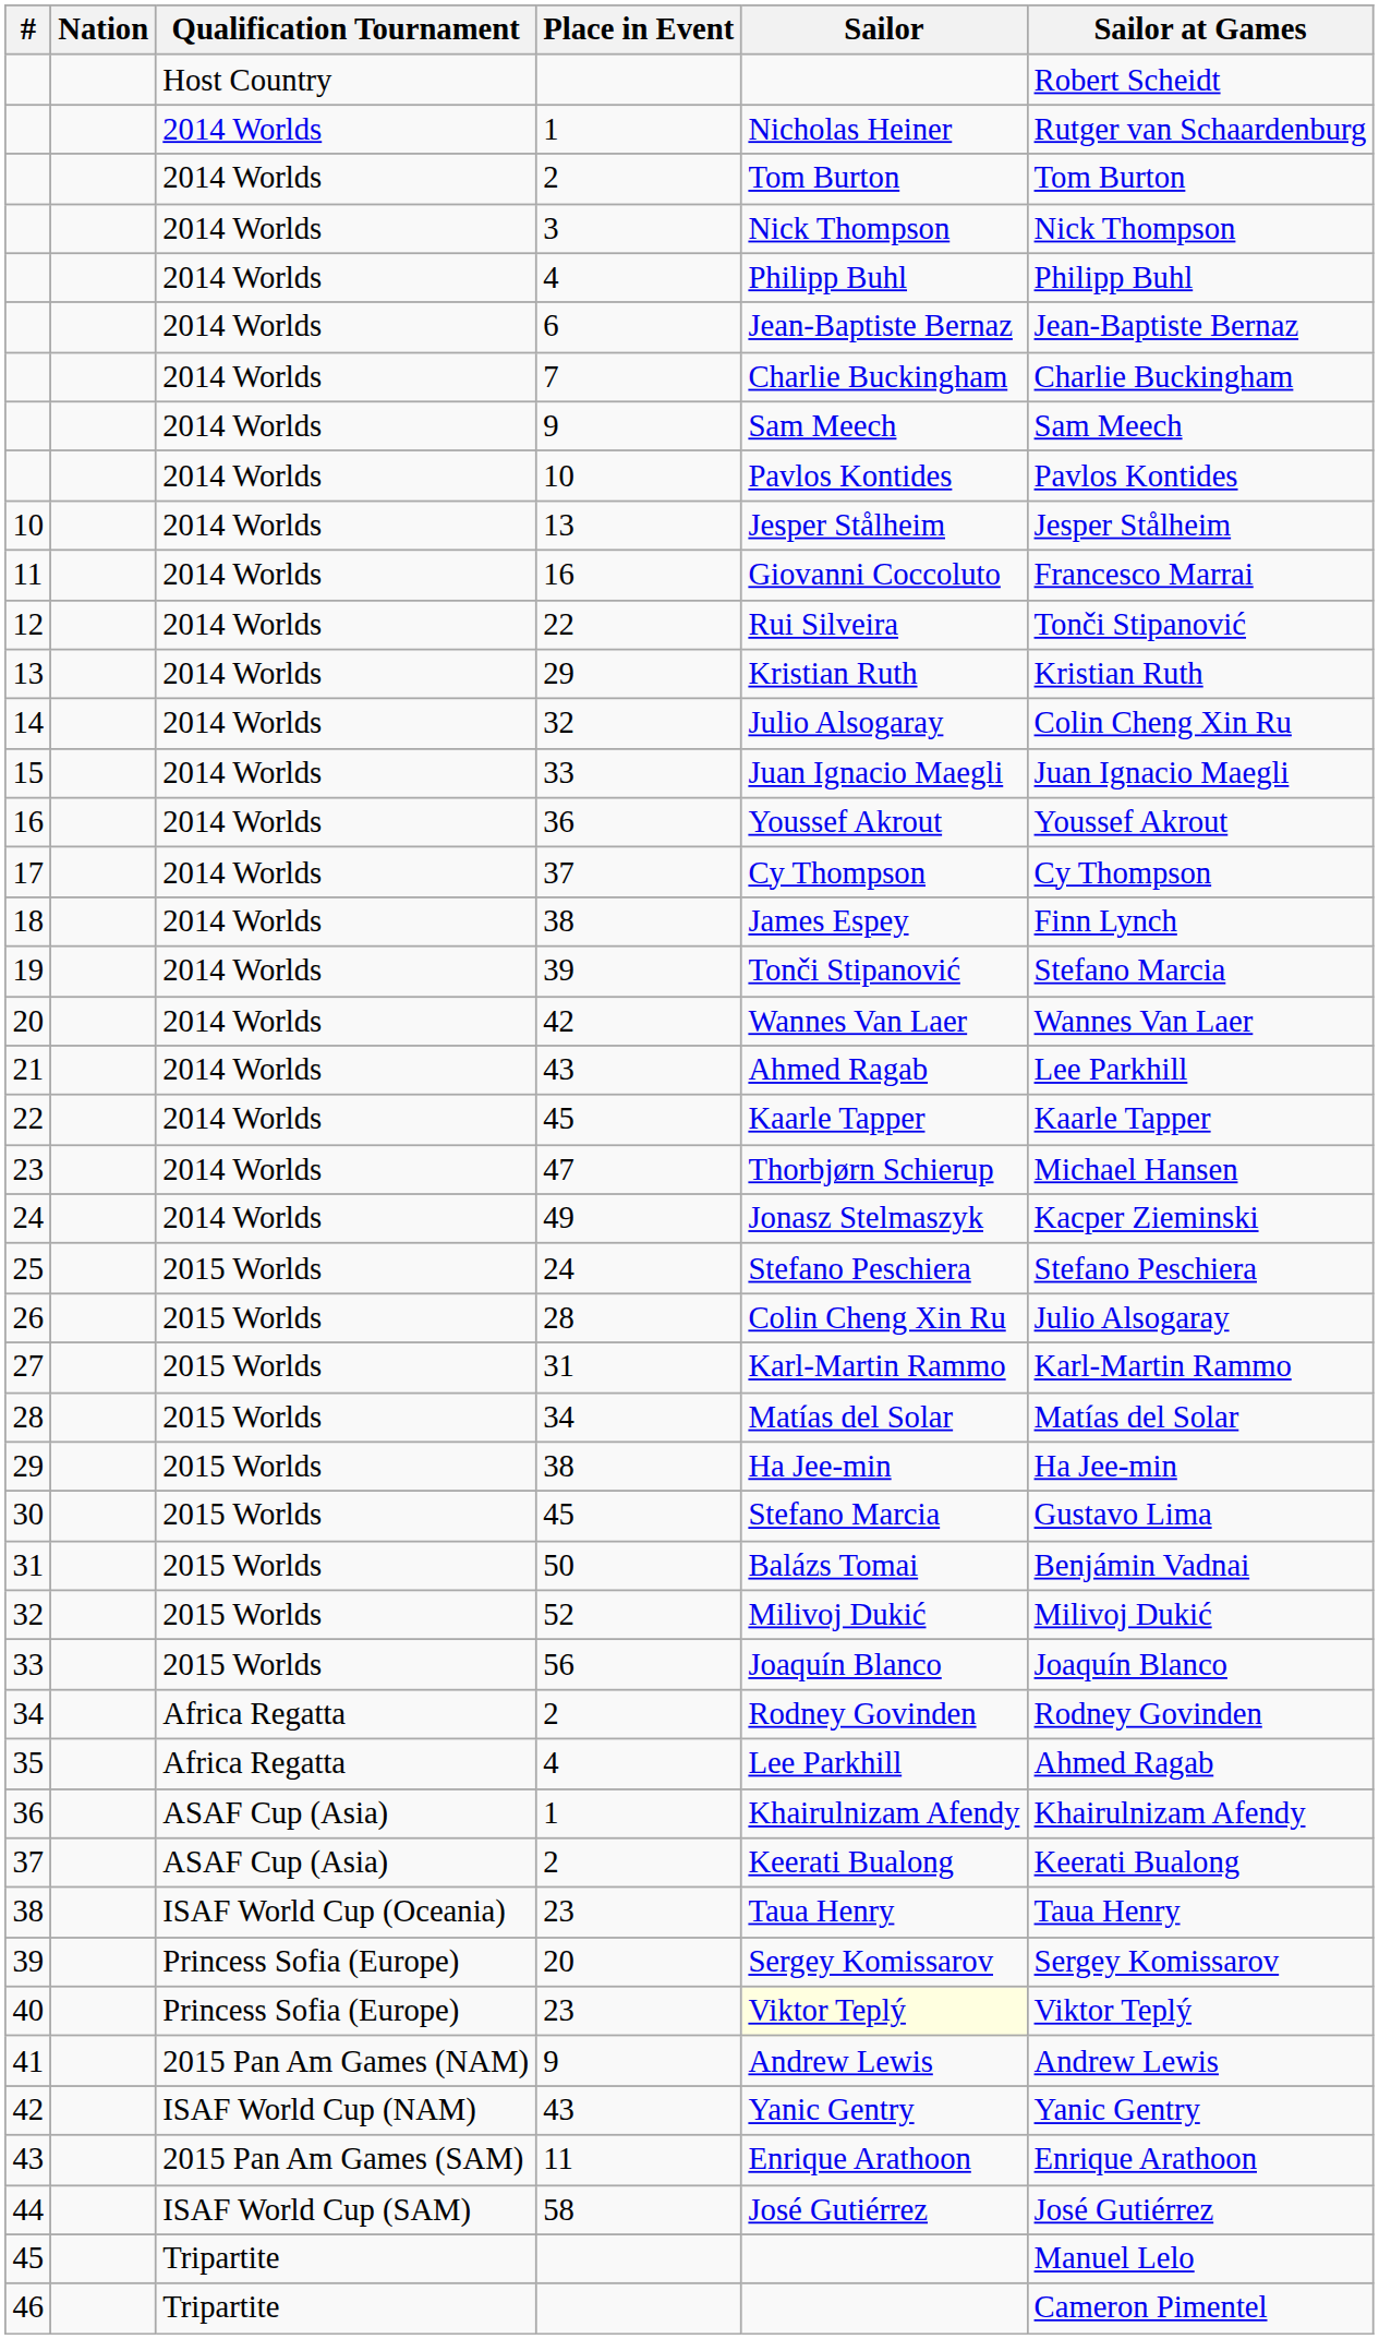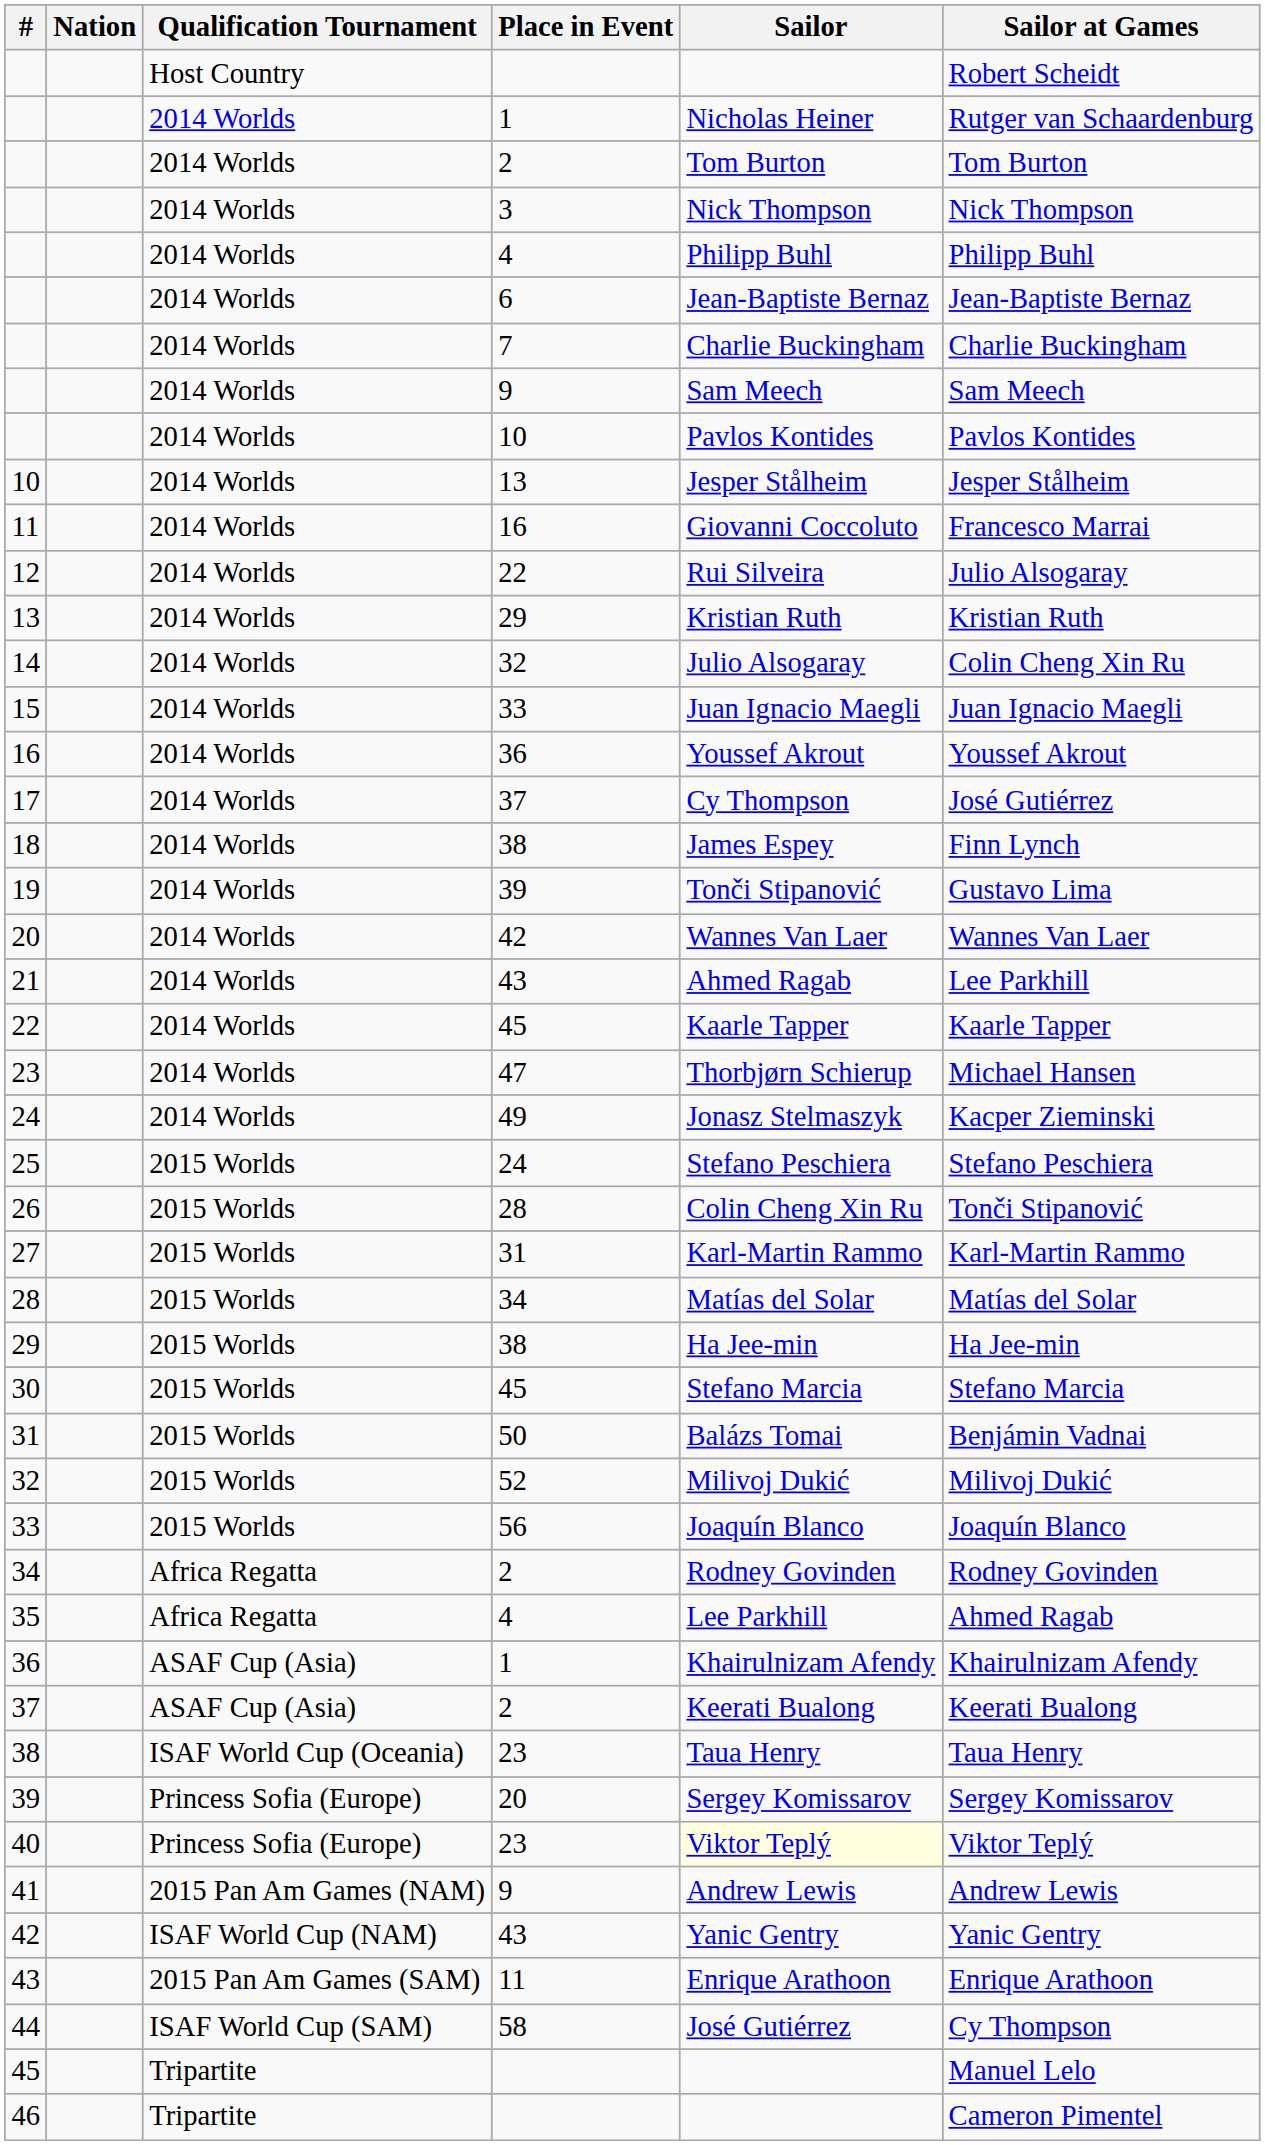 <table class="sortable wikitable">
 <tr>
 <th>#</th>
 <th>Nation</th>
 <th>Qualification Tournament</th>
 <th>Place in Event</th>
 <th>Sailor</th>
 <th>Sailor at Games</th>
 </tr>
 <tr>
 <td></td>
 <td></td>
 <td>Host Country</td>
 <td></td>
 <td></td>
 <td><a href='#'>Robert Scheidt</a></td>
 </tr>
 <tr>
 <td></td>
 <td></td>
 <td><a href='#'>2014 Worlds</a></td>
 <td>1</td>
 <td><a href='#'>Nicholas Heiner</a></td>
 <td><a href='#'>Rutger van Schaardenburg</a></td>
 </tr>
 <tr>
 <td></td>
 <td></td>
 <td>2014 Worlds</td>
 <td>2</td>
 <td><a href='#'>Tom Burton</a></td>
 <td><a href='#'>Tom Burton</a></td>
 </tr>
 <tr>
 <td></td>
 <td></td>
 <td>2014 Worlds</td>
 <td>3</td>
 <td><a href='#'>Nick Thompson</a></td>
 <td><a href='#'>Nick Thompson</a></td>
 </tr>
 <tr>
 <td></td>
 <td></td>
 <td>2014 Worlds</td>
 <td>4</td>
 <td><a href='#'>Philipp Buhl</a></td>
 <td><a href='#'>Philipp Buhl</a></td>
 </tr>
 <tr>
 <td></td>
 <td></td>
 <td>2014 Worlds</td>
 <td>6</td>
 <td><a href='#'>Jean-Baptiste Bernaz</a></td>
 <td><a href='#'>Jean-Baptiste Bernaz</a></td>
 </tr>
 <tr>
 <td></td>
 <td></td>
 <td>2014 Worlds</td>
 <td>7</td>
 <td><a href='#'>Charlie Buckingham</a></td>
 <td><a href='#'>Charlie Buckingham</a></td>
 </tr>
 <tr>
 <td></td>
 <td></td>
 <td>2014 Worlds</td>
 <td>9</td>
 <td><a href='#'>Sam Meech</a></td>
 <td><a href='#'>Sam Meech</a></td>
 </tr>
 <tr>
 <td></td>
 <td></td>
 <td>2014 Worlds</td>
 <td>10</td>
 <td><a href='#'>Pavlos Kontides</a></td>
 <td><a href='#'>Pavlos Kontides</a></td>
 </tr>
 <tr>
 <td>10</td>
 <td></td>
 <td>2014 Worlds</td>
 <td>13</td>
 <td><a href='#'>Jesper Stålheim</a></td>
 <td><a href='#'>Jesper Stålheim</a></td>
 </tr>
 <tr>
 <td>11</td>
 <td></td>
 <td>2014 Worlds</td>
 <td>16</td>
 <td><a href='#'>Giovanni Coccoluto</a></td>
 <td><a href='#'>Francesco Marrai</a></td>
 </tr>
 <tr>
 <td>12</td>
 <td></td>
 <td>2014 Worlds</td>
 <td>22</td>
 <td><a href='#'>Rui Silveira</a></td>
-<td><a href='#'>Tonči Stipanović</a></td>
+<td><a href='#'>Julio Alsogaray</a></td>
 </tr>
 <tr>
 <td>13</td>
 <td></td>
 <td>2014 Worlds</td>
 <td>29</td>
 <td><a href='#'>Kristian Ruth</a></td>
 <td><a href='#'>Kristian Ruth</a></td>
 </tr>
 <tr>
 <td>14</td>
 <td></td>
 <td>2014 Worlds</td>
 <td>32</td>
 <td><a href='#'>Julio Alsogaray</a></td>
 <td><a href='#'>Colin Cheng Xin Ru</a></td>
 </tr>
 <tr>
 <td>15</td>
 <td></td>
 <td>2014 Worlds</td>
 <td>33</td>
 <td><a href='#'>Juan Ignacio Maegli</a></td>
 <td><a href='#'>Juan Ignacio Maegli</a></td>
 </tr>
 <tr>
 <td>16</td>
 <td></td>
 <td>2014 Worlds</td>
 <td>36</td>
 <td><a href='#'>Youssef Akrout</a></td>
 <td><a href='#'>Youssef Akrout</a></td>
 </tr>
 <tr>
 <td>17</td>
 <td></td>
 <td>2014 Worlds</td>
 <td>37</td>
 <td><a href='#'>Cy Thompson</a></td>
-<td><a href='#'>Cy Thompson</a></td>
+<td><a href='#'>José Gutiérrez</a></td>
 </tr>
 <tr>
 <td>18</td>
 <td></td>
 <td>2014 Worlds</td>
 <td>38</td>
 <td><a href='#'>James Espey</a></td>
 <td><a href='#'>Finn Lynch</a></td>
 </tr>
 <tr>
 <td>19</td>
 <td></td>
 <td>2014 Worlds</td>
 <td>39</td>
 <td><a href='#'>Tonči Stipanović</a></td>
-<td><a href='#'>Stefano Marcia</a></td>
+<td><a href='#'>Gustavo Lima</a></td>
 </tr>
 <tr>
 <td>20</td>
 <td></td>
 <td>2014 Worlds</td>
 <td>42</td>
 <td><a href='#'>Wannes Van Laer</a></td>
 <td><a href='#'>Wannes Van Laer</a></td>
 </tr>
 <tr>
 <td>21</td>
 <td></td>
 <td>2014 Worlds</td>
 <td>43</td>
 <td><a href='#'>Ahmed Ragab</a></td>
 <td><a href='#'>Lee Parkhill</a></td>
 </tr>
 <tr>
 <td>22</td>
 <td></td>
 <td>2014 Worlds</td>
 <td>45</td>
 <td><a href='#'>Kaarle Tapper</a></td>
 <td><a href='#'>Kaarle Tapper</a></td>
 </tr>
 <tr>
 <td>23</td>
 <td></td>
 <td>2014 Worlds</td>
 <td>47</td>
 <td><a href='#'>Thorbjørn Schierup</a></td>
 <td><a href='#'>Michael Hansen</a></td>
 </tr>
 <tr>
 <td>24</td>
 <td></td>
 <td>2014 Worlds</td>
 <td>49</td>
 <td><a href='#'>Jonasz Stelmaszyk</a></td>
 <td><a href='#'>Kacper Zieminski</a></td>
 </tr>
 <tr>
 <td>25</td>
 <td></td>
 <td>2015 Worlds</td>
 <td>24</td>
 <td><a href='#'>Stefano Peschiera</a></td>
 <td><a href='#'>Stefano Peschiera</a></td>
 </tr>
 <tr>
 <td>26</td>
 <td></td>
 <td>2015 Worlds</td>
 <td>28</td>
 <td><a href='#'>Colin Cheng Xin Ru</a></td>
-<td><a href='#'>Julio Alsogaray</a></td>
+<td><a href='#'>Tonči Stipanović</a></td>
 </tr>
 <tr>
 <td>27</td>
 <td></td>
 <td>2015 Worlds</td>
 <td>31</td>
 <td><a href='#'>Karl-Martin Rammo</a></td>
 <td><a href='#'>Karl-Martin Rammo</a></td>
 </tr>
 <tr>
 <td>28</td>
 <td></td>
 <td>2015 Worlds</td>
 <td>34</td>
 <td><a href='#'>Matías del Solar</a></td>
 <td><a href='#'>Matías del Solar</a></td>
 </tr>
 <tr>
 <td>29</td>
 <td></td>
 <td>2015 Worlds</td>
 <td>38</td>
 <td><a href='#'>Ha Jee-min</a></td>
 <td><a href='#'>Ha Jee-min</a></td>
 </tr>
 <tr>
 <td>30</td>
 <td></td>
 <td>2015 Worlds</td>
 <td>45</td>
 <td><a href='#'>Stefano Marcia</a></td>
-<td><a href='#'>Gustavo Lima</a></td>
+<td><a href='#'>Stefano Marcia</a></td>
 </tr>
 <tr>
 <td>31</td>
 <td></td>
 <td>2015 Worlds</td>
 <td>50</td>
 <td><a href='#'>Balázs Tomai</a></td>
 <td><a href='#'>Benjámin Vadnai</a></td>
 </tr>
 <tr>
 <td>32</td>
 <td></td>
 <td>2015 Worlds</td>
 <td>52</td>
 <td><a href='#'>Milivoj Dukić</a></td>
 <td><a href='#'>Milivoj Dukić</a></td>
 </tr>
 <tr>
 <td>33</td>
 <td></td>
 <td>2015 Worlds</td>
 <td>56</td>
 <td><a href='#'>Joaquín Blanco</a></td>
 <td><a href='#'>Joaquín Blanco</a></td>
 </tr>
 <tr>
 <td>34</td>
 <td></td>
 <td>Africa Regatta</td>
 <td>2</td>
 <td><a href='#'>Rodney Govinden</a></td>
 <td><a href='#'>Rodney Govinden</a></td>
 </tr>
 <tr>
 <td>35</td>
 <td></td>
 <td>Africa Regatta</td>
 <td>4</td>
 <td><a href='#'>Lee Parkhill</a></td>
 <td><a href='#'>Ahmed Ragab</a></td>
 </tr>
 <tr>
 <td>36</td>
 <td></td>
 <td>ASAF Cup (Asia)</td>
 <td>1</td>
 <td><a href='#'>Khairulnizam Afendy</a></td>
 <td><a href='#'>Khairulnizam Afendy</a></td>
 </tr>
 <tr>
 <td>37</td>
 <td></td>
 <td>ASAF Cup (Asia)</td>
 <td>2</td>
 <td><a href='#'>Keerati Bualong</a></td>
 <td><a href='#'>Keerati Bualong</a></td>
 </tr>
 <tr>
 <td>38</td>
 <td></td>
 <td>ISAF World Cup (Oceania)</td>
 <td>23</td>
 <td><a href='#'>Taua Henry</a></td>
 <td><a href='#'>Taua Henry</a></td>
 </tr>
 <tr>
 <td>39</td>
 <td></td>
 <td>Princess Sofia (Europe)</td>
 <td>20</td>
 <td><a href='#'>Sergey Komissarov</a></td>
 <td><a href='#'>Sergey Komissarov</a></td>
 </tr>
 <tr>
 <td>40</td>
 <td></td>
 <td>Princess Sofia (Europe)</td>
 <td>23</td>
 <td style="background: lightyellow;"><a href='#'>Viktor Teplý</a></td>
 <td><a href='#'>Viktor Teplý</a></td>
 </tr>
 <tr>
 <td>41</td>
 <td></td>
 <td>2015 Pan Am Games (NAM)</td>
 <td>9</td>
 <td><a href='#'>Andrew Lewis</a></td>
 <td><a href='#'>Andrew Lewis</a></td>
 </tr>
 <tr>
 <td>42</td>
 <td></td>
 <td>ISAF World Cup (NAM)</td>
 <td>43</td>
 <td><a href='#'>Yanic Gentry</a></td>
 <td><a href='#'>Yanic Gentry</a></td>
 </tr>
 <tr>
 <td>43</td>
 <td></td>
 <td>2015 Pan Am Games (SAM)</td>
 <td>11</td>
 <td><a href='#'>Enrique Arathoon</a></td>
 <td><a href='#'>Enrique Arathoon</a></td>
 </tr>
 <tr>
 <td>44</td>
 <td></td>
 <td>ISAF World Cup (SAM)</td>
 <td>58</td>
 <td><a href='#'>José Gutiérrez</a></td>
-<td><a href='#'>José Gutiérrez</a></td>
+<td><a href='#'>Cy Thompson</a></td>
 </tr>
 <tr>
 <td>45</td>
 <td></td>
 <td>Tripartite</td>
 <td></td>
 <td></td>
 <td><a href='#'>Manuel Lelo</a></td>
 </tr>
 <tr>
 <td>46</td>
 <td></td>
 <td>Tripartite</td>
 <td></td>
 <td></td>
 <td><a href='#'>Cameron Pimentel</a></td>
 </tr>
 </table>
